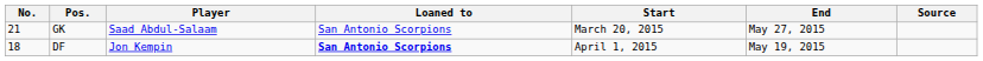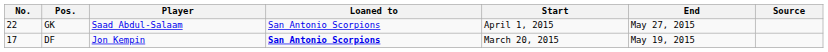 <table class="wikitable sortable" style="width:90%; text-align:center; font-size:95%; text-align:left;">
 <tr>
 <th><strong>No.</strong></th>
 <th><strong>Pos.</strong></th>
 <th><strong>Player</strong></th>
 <th><strong>Loaned to</strong></th>
 <th><strong>Start</strong></th>
 <th><strong>End</strong></th>
 <th><strong>Source</strong></th>
 </tr>
 <tr>
-<td>21</td>
+<td>22</td>
 <td>GK</td>
 <td> <a href='#'>Saad Abdul-Salaam</a></td>
 <td> <a href='#'>San Antonio Scorpions</a></td>
-<td>March 20, 2015</td>
+<td>April 1, 2015</td>
 <td>May 27, 2015</td>
 <td></td>
 </tr>
 <tr>
-<td>18</td>
+<td>17</td>
 <td>DF</td>
 <td> <a href='#'>Jon Kempin</a></td>
 <td><strong> <a href='#'>San Antonio Scorpions</a></strong></td>
-<td>April 1, 2015</td>
+<td>March 20, 2015</td>
 <td>May 19, 2015</td>
 <td></td>
 </tr>
 </table>
